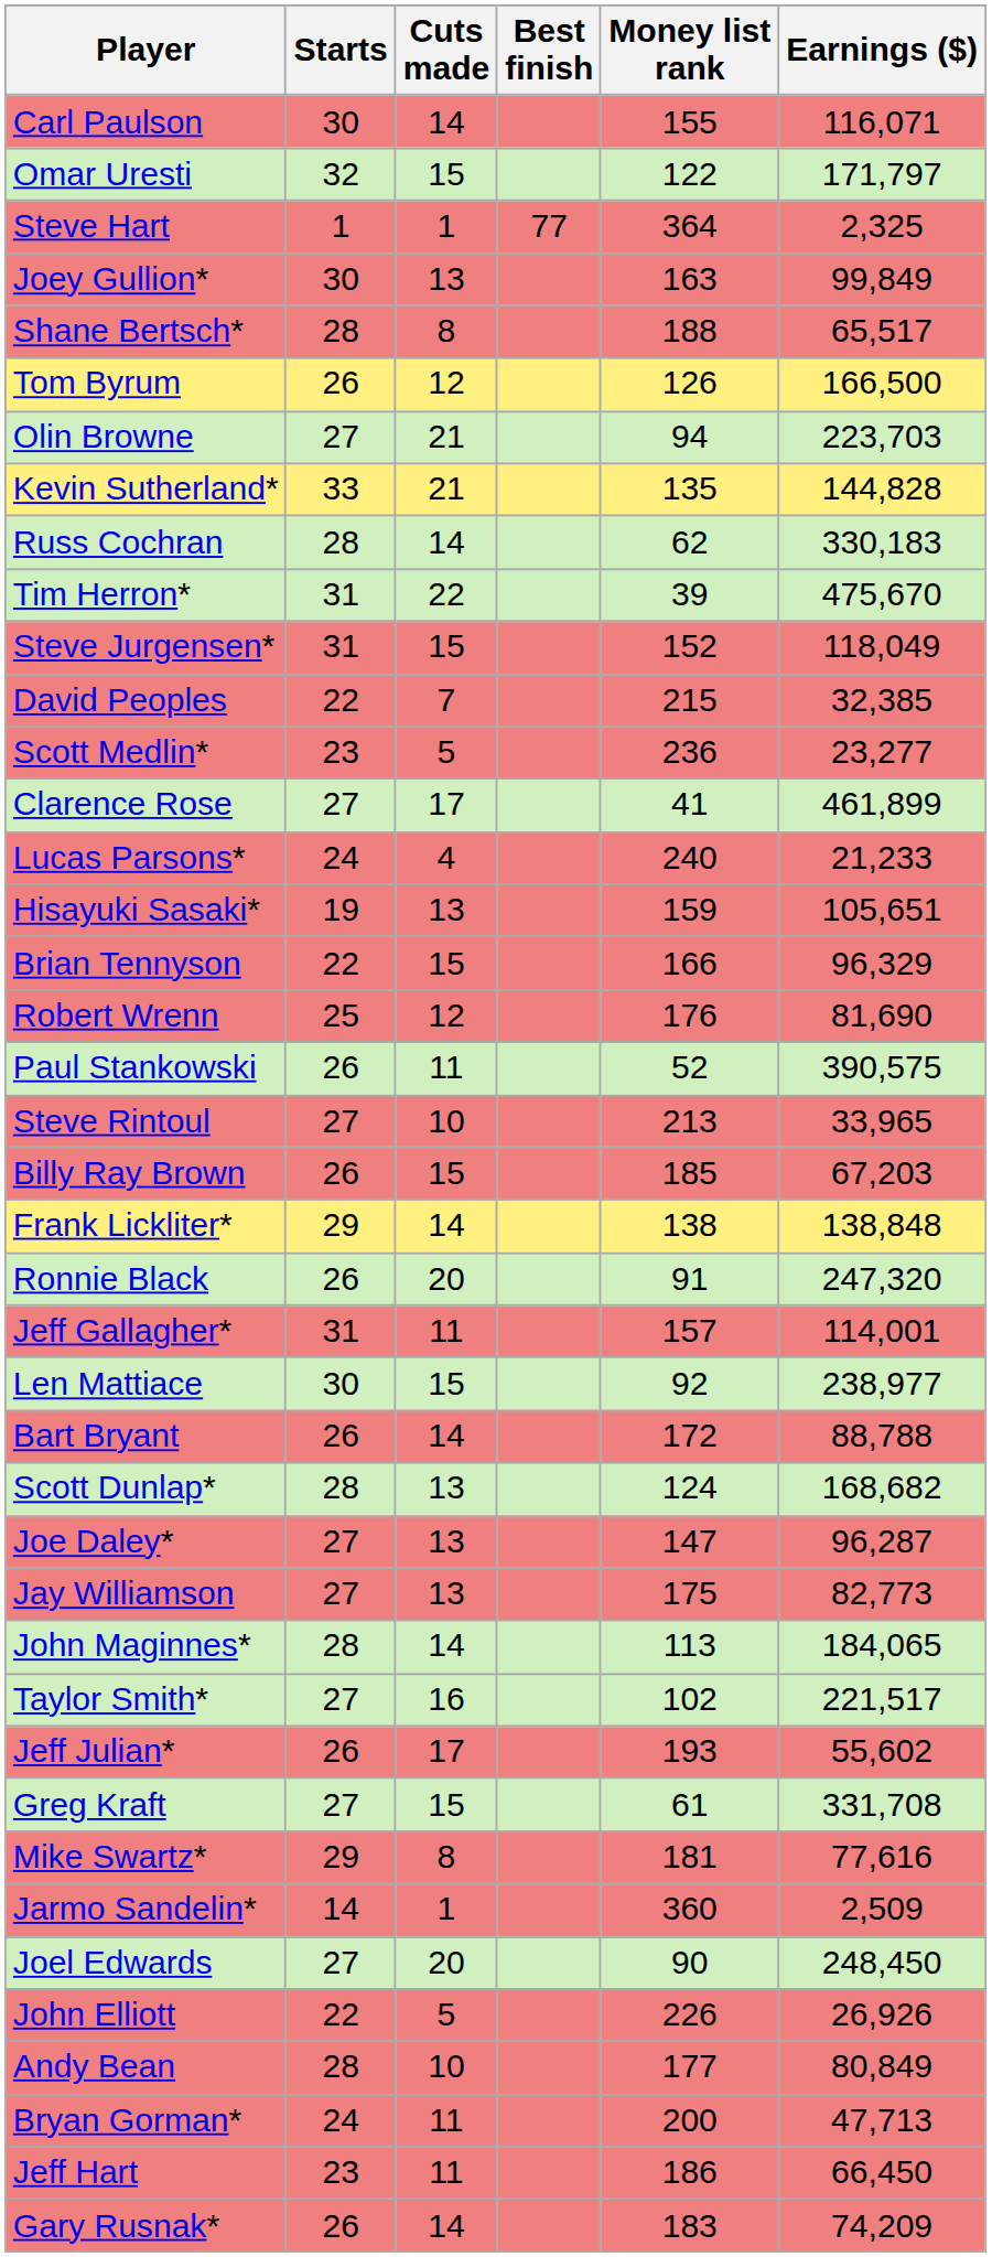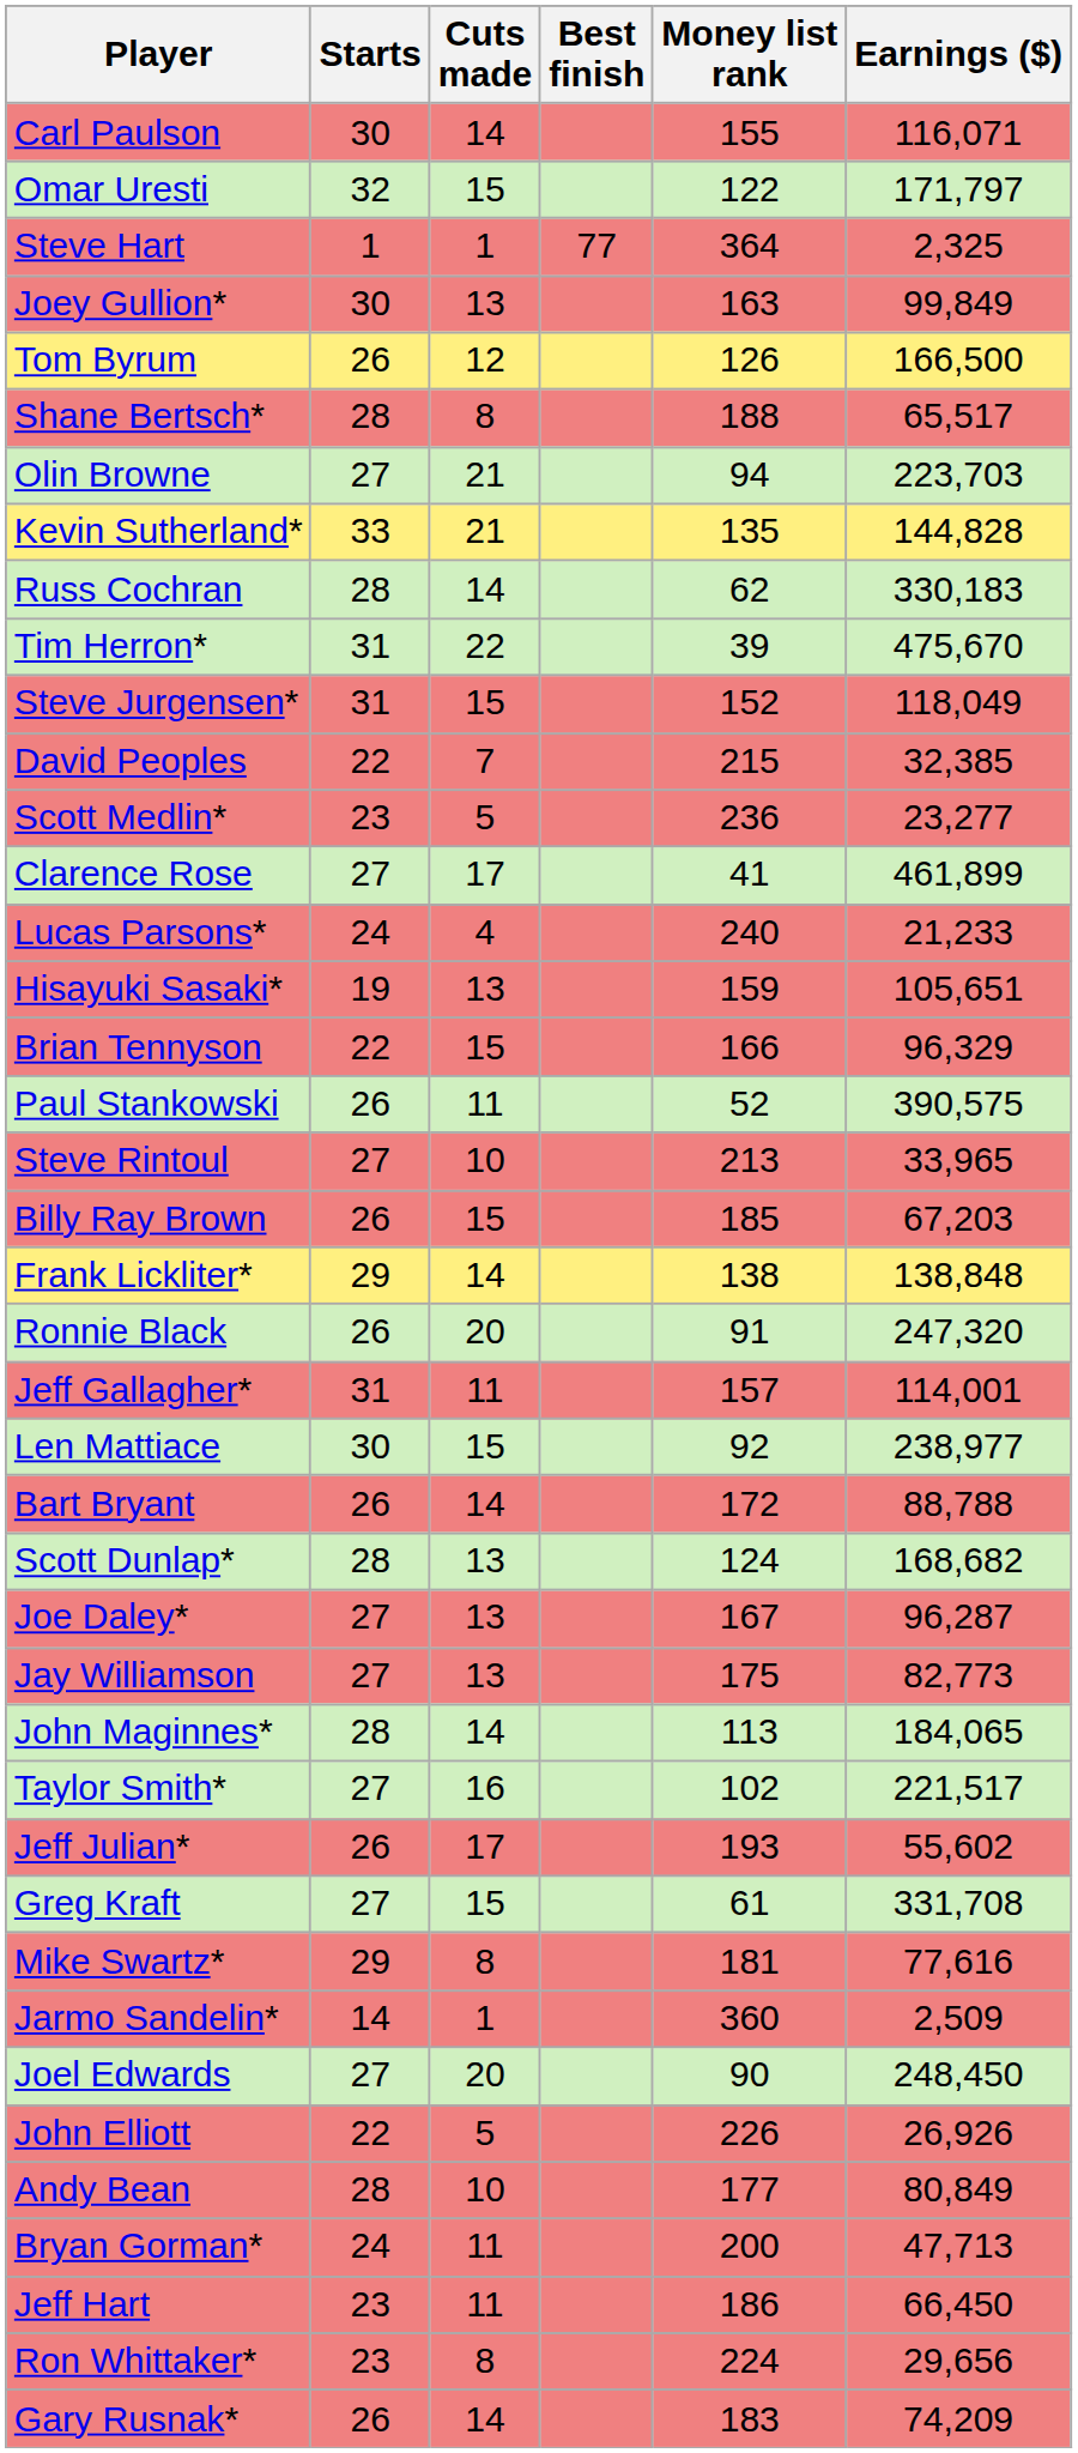 <table class="wikitable sortable" style="text-align:center">
 <tr>
 <th>Player</th>
 <th>Starts</th>
 <th>Cuts<br>made</th>
 <th>Best<br>finish</th>
 <th>Money list<br>rank</th>
 <th>Earnings ($)</th>
 </tr>
 <tr style="background:#F08080;">
 <td align=left> <a href='#'>Carl Paulson</a></td>
 <td>30</td>
 <td>14</td>
 <td></td>
 <td>155</td>
 <td>116,071</td>
 </tr>
 <tr style="background:#D0F0C0;">
 <td align=left> <a href='#'>Omar Uresti</a></td>
 <td>32</td>
 <td>15</td>
 <td></td>
 <td>122</td>
 <td>171,797</td>
 </tr>
 <tr style="background:#F08080;">
 <td align=left> <a href='#'>Steve Hart</a></td>
 <td>1</td>
 <td>1</td>
 <td>77</td>
 <td>364</td>
 <td>2,325</td>
 </tr>
 <tr style="background:#F08080;">
 <td align=left> <a href='#'>Joey Gullion</a>*</td>
 <td>30</td>
 <td>13</td>
 <td></td>
 <td>163</td>
 <td>99,849</td>
 </tr>
+<tr style="background:#FFF080;">
+<td align=left> <a href='#'>Tom Byrum</a></td>
+<td>26</td>
+<td>12</td>
+<td></td>
+<td>126</td>
+<td>166,500</td>
+</tr>
 <tr style="background:#F08080;">
 <td align=left> <a href='#'>Shane Bertsch</a>*</td>
 <td>28</td>
 <td>8</td>
 <td></td>
 <td>188</td>
 <td>65,517</td>
-</tr>
-<tr style="background:#FFF080;">
-<td align=left> <a href='#'>Tom Byrum</a></td>
-<td>26</td>
-<td>12</td>
-<td></td>
-<td>126</td>
-<td>166,500</td>
 </tr>
 <tr style="background:#D0F0C0;">
 <td align=left> <a href='#'>Olin Browne</a></td>
 <td>27</td>
 <td>21</td>
 <td></td>
 <td>94</td>
 <td>223,703</td>
 </tr>
 <tr style="background:#FFF080;">
 <td align=left> <a href='#'>Kevin Sutherland</a>*</td>
 <td>33</td>
 <td>21</td>
 <td></td>
 <td>135</td>
 <td>144,828</td>
 </tr>
 <tr style="background:#D0F0C0;">
 <td align=left> <a href='#'>Russ Cochran</a></td>
 <td>28</td>
 <td>14</td>
 <td></td>
 <td>62</td>
 <td>330,183</td>
 </tr>
 <tr style="background:#D0F0C0;">
 <td align=left> <a href='#'>Tim Herron</a>*</td>
 <td>31</td>
 <td>22</td>
 <td></td>
 <td>39</td>
 <td>475,670</td>
 </tr>
 <tr style="background:#F08080;">
 <td align=left> <a href='#'>Steve Jurgensen</a>*</td>
 <td>31</td>
 <td>15</td>
 <td></td>
 <td>152</td>
 <td>118,049</td>
 </tr>
 <tr style="background:#F08080;">
 <td align=left> <a href='#'>David Peoples</a></td>
 <td>22</td>
 <td>7</td>
 <td></td>
 <td>215</td>
 <td>32,385</td>
 </tr>
 <tr style="background:#F08080;">
 <td align=left> <a href='#'>Scott Medlin</a>*</td>
 <td>23</td>
 <td>5</td>
 <td></td>
 <td>236</td>
 <td>23,277</td>
 </tr>
 <tr style="background:#D0F0C0;">
 <td align=left> <a href='#'>Clarence Rose</a></td>
 <td>27</td>
 <td>17</td>
 <td></td>
 <td>41</td>
 <td>461,899</td>
 </tr>
 <tr style="background:#F08080;">
 <td align=left> <a href='#'>Lucas Parsons</a>*</td>
 <td>24</td>
 <td>4</td>
 <td></td>
 <td>240</td>
 <td>21,233</td>
 </tr>
 <tr style="background:#F08080;">
 <td align=left> <a href='#'>Hisayuki Sasaki</a>*</td>
 <td>19</td>
 <td>13</td>
 <td></td>
 <td>159</td>
 <td>105,651</td>
 </tr>
 <tr style="background:#F08080;">
 <td align=left> <a href='#'>Brian Tennyson</a></td>
 <td>22</td>
 <td>15</td>
 <td></td>
 <td>166</td>
 <td>96,329</td>
 </tr>
-<tr style="background:#F08080;">
-<td align=left> <a href='#'>Robert Wrenn</a></td>
-<td>25</td>
-<td>12</td>
-<td></td>
-<td>176</td>
-<td>81,690</td>
-</tr>
 <tr style="background:#D0F0C0;">
 <td align=left> <a href='#'>Paul Stankowski</a></td>
 <td>26</td>
 <td>11</td>
 <td></td>
 <td>52</td>
 <td>390,575</td>
 </tr>
 <tr style="background:#F08080;">
 <td align=left> <a href='#'>Steve Rintoul</a></td>
 <td>27</td>
 <td>10</td>
 <td></td>
 <td>213</td>
 <td>33,965</td>
 </tr>
 <tr style="background:#F08080;">
 <td align=left> <a href='#'>Billy Ray Brown</a></td>
 <td>26</td>
 <td>15</td>
 <td></td>
 <td>185</td>
 <td>67,203</td>
 </tr>
 <tr style="background:#FFF080;">
 <td align=left> <a href='#'>Frank Lickliter</a>*</td>
 <td>29</td>
 <td>14</td>
 <td></td>
 <td>138</td>
 <td>138,848</td>
 </tr>
 <tr style="background:#D0F0C0;">
 <td align=left> <a href='#'>Ronnie Black</a></td>
 <td>26</td>
 <td>20</td>
 <td></td>
 <td>91</td>
 <td>247,320</td>
 </tr>
 <tr style="background:#F08080;">
 <td align=left> <a href='#'>Jeff Gallagher</a>*</td>
 <td>31</td>
 <td>11</td>
 <td></td>
 <td>157</td>
 <td>114,001</td>
 </tr>
 <tr style="background:#D0F0C0;">
 <td align=left> <a href='#'>Len Mattiace</a></td>
 <td>30</td>
 <td>15</td>
 <td></td>
 <td>92</td>
 <td>238,977</td>
 </tr>
 <tr style="background:#F08080;">
 <td align=left> <a href='#'>Bart Bryant</a></td>
 <td>26</td>
 <td>14</td>
 <td></td>
 <td>172</td>
 <td>88,788</td>
 </tr>
 <tr style="background:#D0F0C0;">
 <td align=left> <a href='#'>Scott Dunlap</a>*</td>
 <td>28</td>
 <td>13</td>
 <td></td>
 <td>124</td>
 <td>168,682</td>
 </tr>
 <tr style="background:#F08080;">
 <td align=left> <a href='#'>Joe Daley</a>*</td>
 <td>27</td>
 <td>13</td>
 <td></td>
-<td>147</td>
+<td>167</td>
 <td>96,287</td>
 </tr>
 <tr style="background:#F08080;">
 <td align=left> <a href='#'>Jay Williamson</a></td>
 <td>27</td>
 <td>13</td>
 <td></td>
 <td>175</td>
 <td>82,773</td>
 </tr>
 <tr style="background:#D0F0C0;">
 <td align=left> <a href='#'>John Maginnes</a>*</td>
 <td>28</td>
 <td>14</td>
 <td></td>
 <td>113</td>
 <td>184,065</td>
 </tr>
 <tr style="background:#D0F0C0;">
 <td align=left> <a href='#'>Taylor Smith</a>*</td>
 <td>27</td>
 <td>16</td>
 <td></td>
 <td>102</td>
 <td>221,517</td>
 </tr>
 <tr style="background:#F08080;">
 <td align=left> <a href='#'>Jeff Julian</a>*</td>
 <td>26</td>
 <td>17</td>
 <td></td>
 <td>193</td>
 <td>55,602</td>
 </tr>
 <tr style="background:#D0F0C0;">
 <td align=left> <a href='#'>Greg Kraft</a></td>
 <td>27</td>
 <td>15</td>
 <td></td>
 <td>61</td>
 <td>331,708</td>
 </tr>
 <tr style="background:#F08080;">
 <td align=left> <a href='#'>Mike Swartz</a>*</td>
 <td>29</td>
 <td>8</td>
 <td></td>
 <td>181</td>
 <td>77,616</td>
 </tr>
 <tr style="background:#F08080;">
 <td align=left> <a href='#'>Jarmo Sandelin</a>*</td>
 <td>14</td>
 <td>1</td>
 <td></td>
 <td>360</td>
 <td>2,509</td>
 </tr>
 <tr style="background:#D0F0C0;">
 <td align=left> <a href='#'>Joel Edwards</a></td>
 <td>27</td>
 <td>20</td>
 <td></td>
 <td>90</td>
 <td>248,450</td>
 </tr>
 <tr style="background:#F08080;">
 <td align=left> <a href='#'>John Elliott</a></td>
 <td>22</td>
 <td>5</td>
 <td></td>
 <td>226</td>
 <td>26,926</td>
 </tr>
 <tr style="background:#F08080;">
 <td align=left> <a href='#'>Andy Bean</a></td>
 <td>28</td>
 <td>10</td>
 <td></td>
 <td>177</td>
 <td>80,849</td>
 </tr>
 <tr style="background:#F08080;">
 <td align=left> <a href='#'>Bryan Gorman</a>*</td>
 <td>24</td>
 <td>11</td>
 <td></td>
 <td>200</td>
 <td>47,713</td>
 </tr>
 <tr style="background:#F08080;">
 <td align=left> <a href='#'>Jeff Hart</a></td>
 <td>23</td>
 <td>11</td>
 <td></td>
 <td>186</td>
 <td>66,450</td>
 </tr>
 <tr style="background:#F08080;">
+<td align=left> <a href='#'>Ron Whittaker</a>*</td>
+<td>23</td>
+<td>8</td>
+<td></td>
+<td>224</td>
+<td>29,656</td>
+</tr>
+<tr style="background:#F08080;">
 <td align=left> <a href='#'>Gary Rusnak</a>*</td>
 <td>26</td>
 <td>14</td>
 <td></td>
 <td>183</td>
 <td>74,209</td>
 </tr>
 </table>
